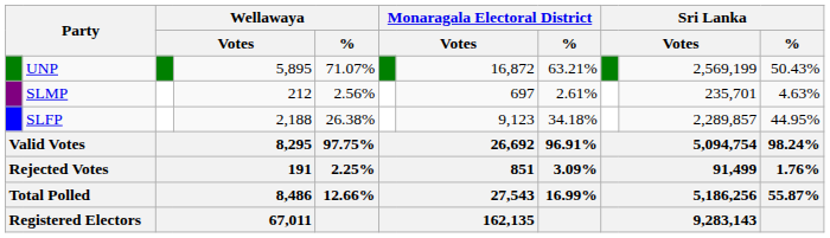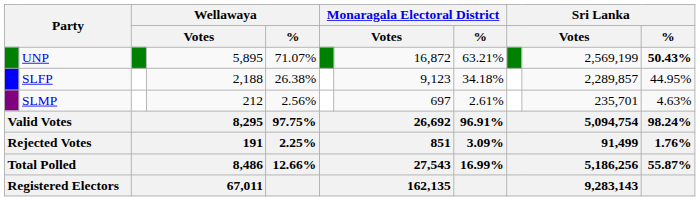 <table class="wikitable">
 <tr>
 <th colspan="2" width="144px"rowspan="2">Party</th>
 <th colspan="3" width="216px">Wellawaya</th>
 <th colspan="3" width="216px"><a href='#'>Monaragala Electoral District</a></th>
 <th colspan="3" width="216px">Sri Lanka</th>
 </tr>
 <tr>
 <th colspan="2" width="144px">Votes</th>
 <th>%</th>
 <th colspan="2" width="144px">Votes</th>
 <th>%</th>
 <th colspan="2" width="144px">Votes</th>
 <th>%</th>
 </tr>
 <tr>
 <td style="background-color:green;" width="10px"></td>
 <td style="text-align:left;"><a href='#'>UNP</a></td>
 <td style="background-color:green;" width="10px"></td>
 <td style="text-align:right;">5,895</td>
 <td style="text-align:right;">71.07%</td>
 <td style="background-color:green;" width="10px"></td>
 <td style="text-align:right;">16,872</td>
 <td style="text-align:right;">63.21%</td>
 <td style="background-color:green;" width="10px"></td>
 <td style="text-align:right;">2,569,199</td>
-<td style="text-align:right;">50.43%</td>
+<td style="text-align:right;"><strong>50.43%</strong></td>
+</tr>
+<tr>
+<td style="background-color:blue;" width="10px"></td>
+<td style="text-align:left;"><a href='#'>SLFP</a></td>
+<td style="background-color:white;" width="10px"></td>
+<td style="text-align:right;">2,188</td>
+<td style="text-align:right;">26.38%</td>
+<td style="background-color:white;" width="10px"></td>
+<td style="text-align:right;">9,123</td>
+<td style="text-align:right;">34.18%</td>
+<td style="background-color:white;" width="10px"></td>
+<td style="text-align:right;">2,289,857</td>
+<td style="text-align:right;">44.95%</td>
 </tr>
 <tr>
 <td style="background-color:purple;" width="10px"></td>
 <td style="text-align:left;"><a href='#'>SLMP</a></td>
 <td style="background-color:white;" width="10px"></td>
 <td style="text-align:right;">212</td>
 <td style="text-align:right;">2.56%</td>
 <td style="background-color:white;" width="10px"></td>
 <td style="text-align:right;">697</td>
 <td style="text-align:right;">2.61%</td>
 <td style="background-color:white;" width="10px"></td>
 <td style="text-align:right;">235,701</td>
 <td style="text-align:right;">4.63%</td>
-</tr>
-<tr>
-<td style="background-color:blue;" width="10px"></td>
-<td style="text-align:left;"><a href='#'>SLFP</a></td>
-<td style="background-color:white;" width="10px"></td>
-<td style="text-align:right;">2,188</td>
-<td style="text-align:right;">26.38%</td>
-<td style="background-color:white;" width="10px"></td>
-<td style="text-align:right;">9,123</td>
-<td style="text-align:right;">34.18%</td>
-<td style="background-color:white;" width="10px"></td>
-<td style="text-align:right;">2,289,857</td>
-<td style="text-align:right;">44.95%</td>
 </tr>
 <tr>
 <th colspan="2" width="144px"style="text-align:left;">Valid Votes</th>
 <th style="text-align:right;"colspan="2" width="144px">8,295</th>
 <th style="text-align:right;">97.75%</th>
 <th style="text-align:right;"colspan="2" width="144px">26,692</th>
 <th style="text-align:right;">96.91%</th>
 <th style="text-align:right;"colspan="2" width="144px">5,094,754</th>
 <th style="text-align:right;">98.24%</th>
 </tr>
 <tr>
 <th colspan="2" width="144px"style="text-align:left;">Rejected Votes</th>
 <th style="text-align:right;"colspan="2" width="144px">191</th>
 <th style="text-align:right;">2.25%</th>
 <th style="text-align:right;"colspan="2" width="144px">851</th>
 <th style="text-align:right;">3.09%</th>
 <th style="text-align:right;"colspan="2" width="144px">91,499</th>
 <th style="text-align:right;">1.76%</th>
 </tr>
 <tr>
 <th colspan="2" width="144px"style="text-align:left;">Total Polled</th>
 <th style="text-align:right;"colspan="2" width="144px">8,486</th>
 <th style="text-align:right;">12.66%</th>
 <th style="text-align:right;"colspan="2" width="144px">27,543</th>
 <th style="text-align:right;">16.99%</th>
 <th style="text-align:right;"colspan="2" width="144px">5,186,256</th>
 <th style="text-align:right;">55.87%</th>
 </tr>
 <tr>
 <th colspan="2" width="144px"style="text-align:left;">Registered Electors</th>
 <th style="text-align:right;"colspan="2" width="144px">67,011</th>
 <th></th>
 <th style="text-align:right;"colspan="2" width="144px">162,135</th>
 <th></th>
 <th style="text-align:right;"colspan="2" width="144px">9,283,143</th>
 <th></th>
 </tr>
 </table>
